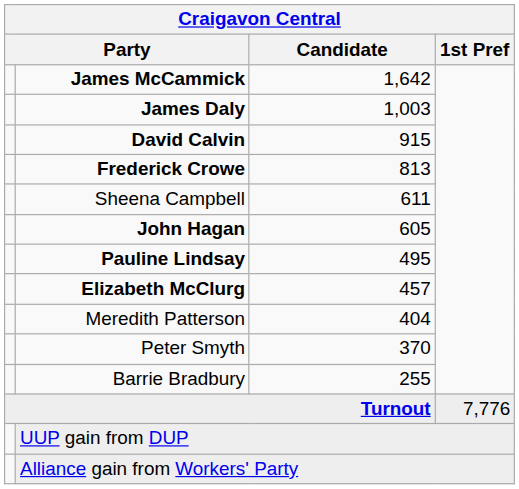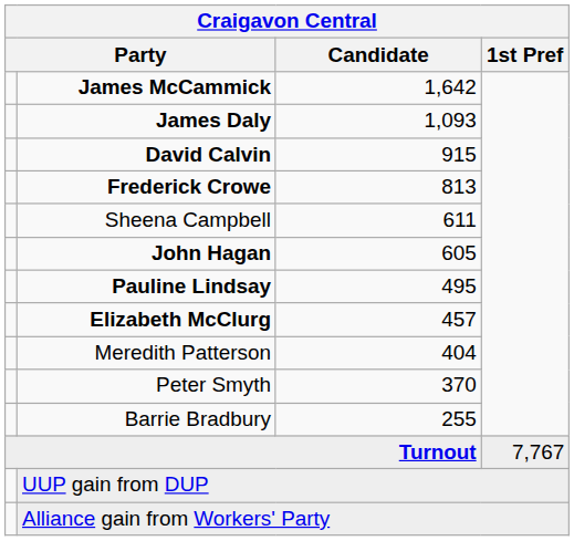 <table class="wikitable">
 <tr>
 <th colspan="4" align="center"><a href='#'>Craigavon Central</a></th>
 </tr>
 <tr>
 <th colspan="2" align="center" width=200>Party</th>
 <th width=150>Candidate</th>
 <th width=60>1st Pref</th>
 </tr>
 <tr>
 <td></td>
 <td align="right"><strong>James McCammick</strong></td>
 <td align="right">1,642</td>
 </tr>
 <tr>
 <td></td>
 <td align="right"><strong>James Daly</strong></td>
-<td align="right">1,003</td>
+<td align="right">1,093</td>
 </tr>
 <tr>
 <td></td>
 <td align="right"><strong>David Calvin</strong></td>
 <td align="right">915</td>
 </tr>
 <tr>
 <td></td>
 <td align="right"><strong>Frederick Crowe</strong></td>
 <td align="right">813</td>
 </tr>
 <tr>
 <td></td>
 <td align="right">Sheena Campbell</td>
 <td align="right">611</td>
 </tr>
 <tr>
 <td></td>
 <td align="right"><strong>John Hagan</strong></td>
 <td align="right">605</td>
 </tr>
 <tr>
 <td></td>
 <td align="right"><strong>Pauline Lindsay</strong></td>
 <td align="right">495</td>
 </tr>
 <tr>
 <td></td>
 <td align="right"><strong>Elizabeth McClurg</strong></td>
 <td align="right">457</td>
 </tr>
 <tr>
 <td></td>
 <td align="right">Meredith Patterson</td>
 <td align="right">404</td>
 </tr>
 <tr>
 <td></td>
 <td align="right">Peter Smyth</td>
 <td align="right">370</td>
 </tr>
 <tr>
 <td></td>
 <td align="right">Barrie Bradbury</td>
 <td align="right">255</td>
 </tr>
 <tr bgcolor="EEEEEE">
 <td colspan=3 align="right"><strong><a href='#'>Turnout</a></strong></td>
-<td align="right">7,776</td>
+<td align="right">7,767</td>
 </tr>
 <tr>
 <td bgcolor=></td>
 <td colspan=3 bgcolor="EEEEEE"><a href='#'>UUP</a> gain from <a href='#'>DUP</a></td>
 </tr>
 <tr>
 <td bgcolor=></td>
 <td colspan=3 bgcolor="EEEEEE"><a href='#'>Alliance</a> gain from <a href='#'>Workers' Party</a></td>
 </tr>
 </table>
